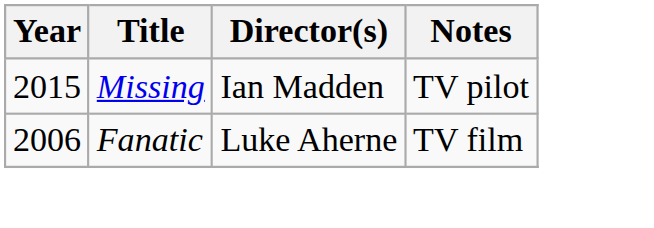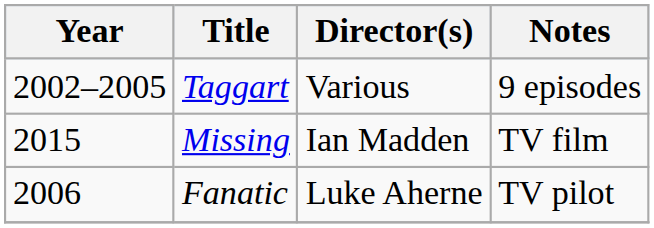 <table class="wikitable">
 <tr style="background:#b0c4de; text-align:center;">
 <th>Year</th>
 <th>Title</th>
 <th>Director(s)</th>
 <th>Notes</th>
 </tr>
 <tr>
+<td>2002–2005</td>
+<td><em><a href='#'>Taggart</a></em></td>
+<td>Various</td>
+<td>9 episodes</td>
+</tr>
+<tr>
 <td rowspan="1">2015</td>
 <td><em><a href='#'>Missing</a></em></td>
 <td>Ian Madden</td>
-<td>TV pilot</td>
+<td>TV film</td>
 </tr>
 <tr>
 <td rowspan="1">2006</td>
 <td><em>Fanatic</em></td>
 <td>Luke Aherne</td>
-<td>TV film</td>
+<td>TV pilot</td>
 </tr>
 <tr>
 </tr>
 </table>
